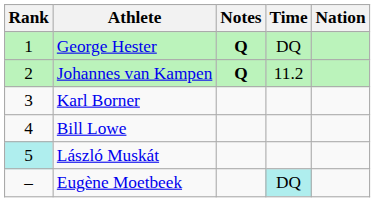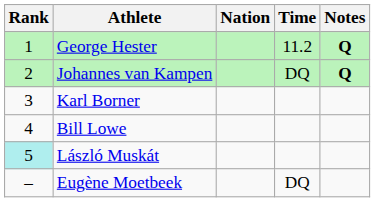 <table class="wikitable sortable" style="text-align:center">
 <tr>
 <th>Rank</th>
 <th>Athlete</th>
+<th>Nation</th>
+<th>Time</th>
 <th>Notes</th>
-<th>Time</th>
-<th>Nation</th>
 </tr>
 <tr bgcolor=bbf3bb>
 <td>1</td>
 <td align="left"><a href='#'>George Hester</a></td>
+<td align="left"></td>
+<td>11.2</td>
 <td><strong>Q</strong></td>
-<td>DQ</td>
-<td align="left"></td>
 </tr>
 <tr bgcolor=bbf3bb>
 <td>2</td>
 <td align="left"><a href='#'>Johannes van Kampen</a></td>
+<td align="left"></td>
+<td>DQ</td>
 <td><strong>Q</strong></td>
-<td>11.2</td>
-<td align="left"></td>
 </tr>
 <tr>
 <td>3</td>
 <td align="left"><a href='#'>Karl Borner</a></td>
+<td align="left"></td>
 <td></td>
 <td></td>
-<td align="left"></td>
 </tr>
 <tr>
 <td>4</td>
 <td align="left"><a href='#'>Bill Lowe</a></td>
+<td align="left"></td>
 <td></td>
 <td></td>
-<td align="left"></td>
 </tr>
 <tr>
 <td style="background: paleturquoise;">5</td>
 <td align="left"><a href='#'>László Muskát</a></td>
+<td align="left"></td>
 <td></td>
 <td></td>
-<td align="left"></td>
 </tr>
 <tr>
 <td>–</td>
 <td align="left"><a href='#'>Eugène Moetbeek</a></td>
+<td align="left"></td>
+<td>DQ</td>
 <td></td>
-<td style="background: paleturquoise;">DQ</td>
-<td align="left"></td>
 </tr>
 </table>
